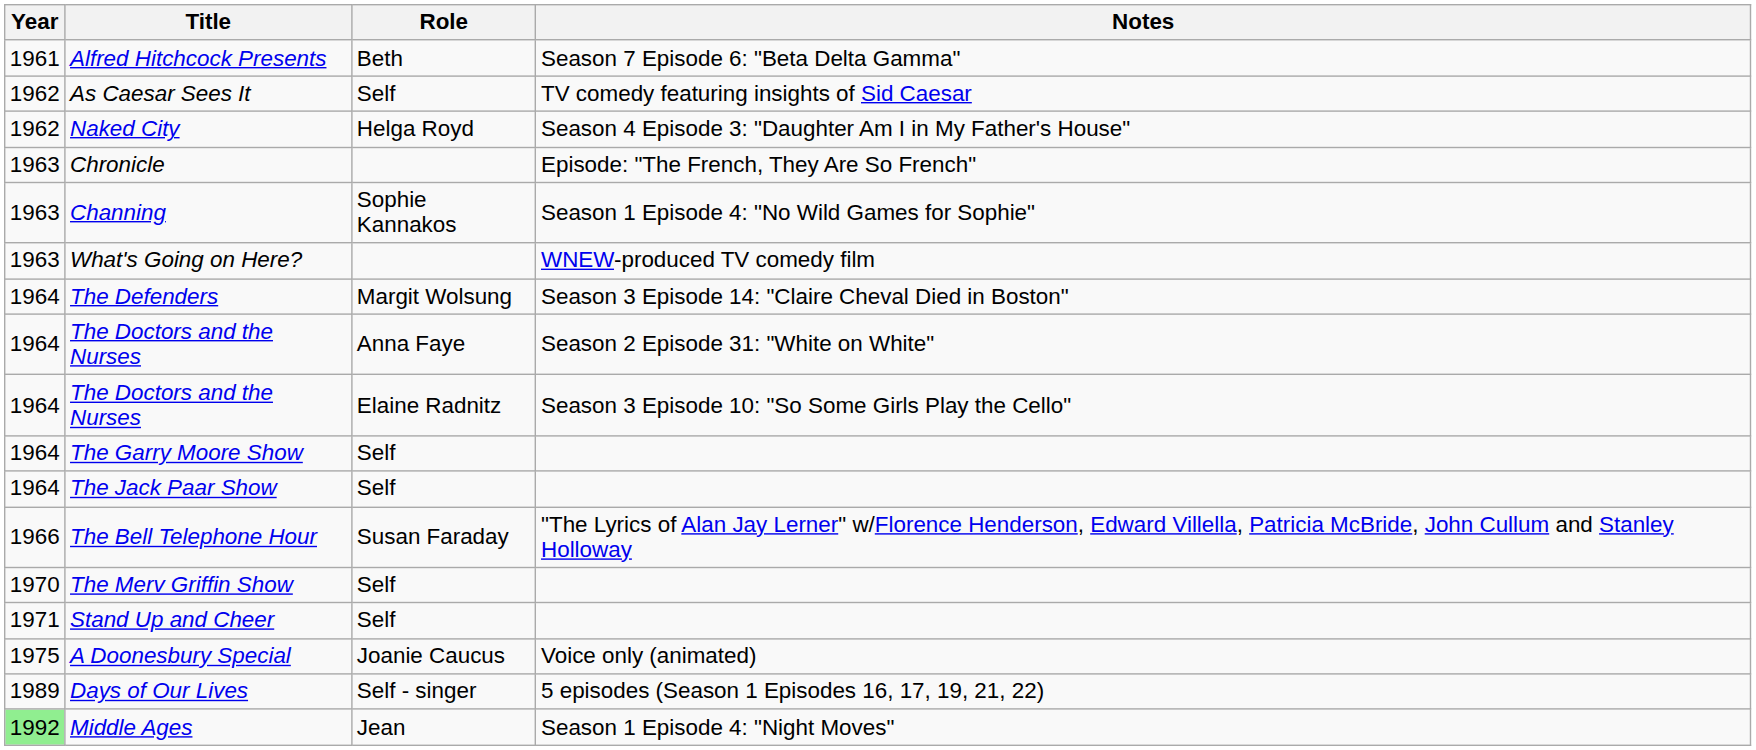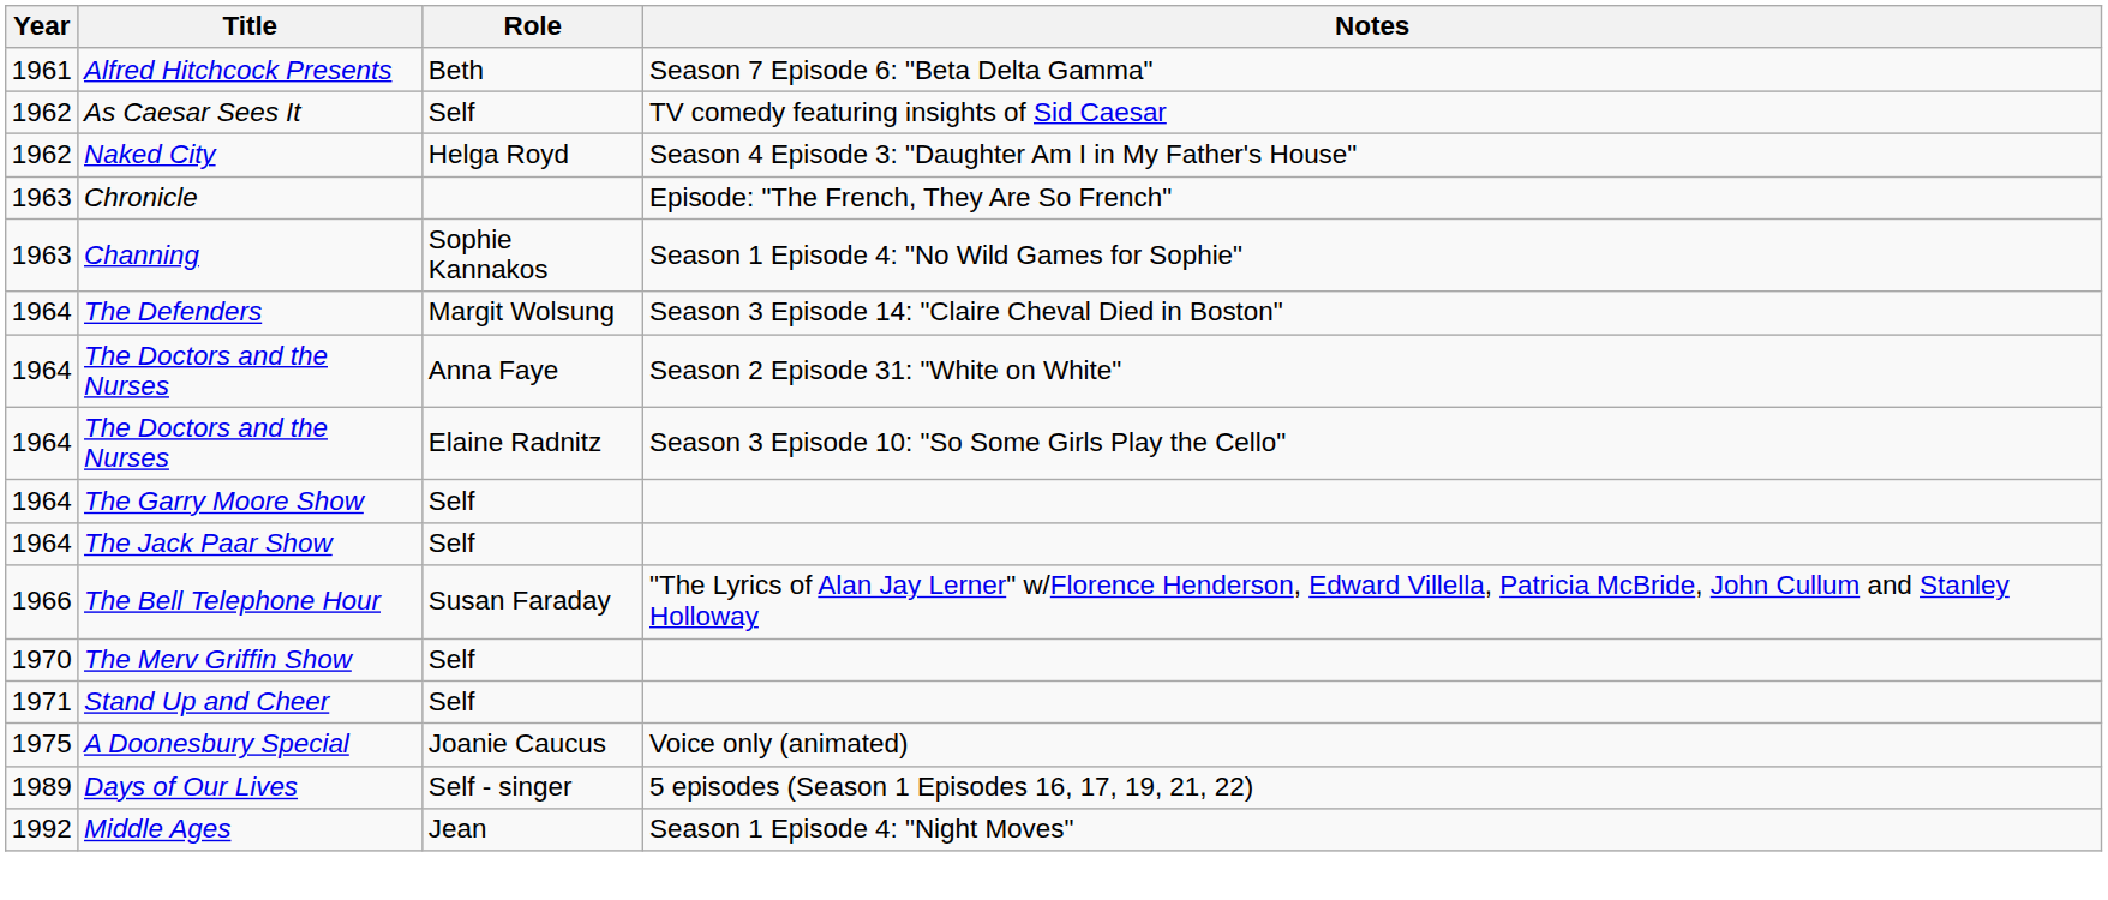 <table class="wikitable">
 <tr>
 <th>Year</th>
 <th>Title</th>
 <th>Role</th>
 <th>Notes</th>
 </tr>
 <tr>
 <td>1961</td>
 <td><em><a href='#'>Alfred Hitchcock Presents</a></em></td>
 <td>Beth</td>
 <td>Season 7 Episode 6: "Beta Delta Gamma"</td>
 </tr>
 <tr>
 <td>1962</td>
 <td><em>As Caesar Sees It</em></td>
 <td>Self</td>
 <td>TV comedy featuring insights of <a href='#'>Sid Caesar</a></td>
 </tr>
 <tr>
 <td>1962</td>
 <td><em><a href='#'>Naked City</a></em></td>
 <td>Helga Royd</td>
 <td>Season 4 Episode 3: "Daughter Am I in My Father's House"</td>
 </tr>
 <tr>
 <td>1963</td>
 <td><em>Chronicle</em></td>
 <td></td>
 <td>Episode: "The French, They Are So French"</td>
 </tr>
 <tr>
 <td>1963</td>
 <td><em><a href='#'>Channing</a></em></td>
 <td>Sophie Kannakos</td>
 <td>Season 1 Episode 4: "No Wild Games for Sophie"</td>
-</tr>
-<tr>
-<td>1963</td>
-<td><em>What's Going on Here?</em></td>
-<td></td>
-<td><a href='#'>WNEW</a>-produced TV comedy film</td>
 </tr>
 <tr>
 <td>1964</td>
 <td><em><a href='#'>The Defenders</a></em></td>
 <td>Margit Wolsung</td>
 <td>Season 3 Episode 14: "Claire Cheval Died in Boston"</td>
 </tr>
 <tr>
 <td>1964</td>
 <td><em><a href='#'>The Doctors and the Nurses</a></em></td>
 <td>Anna Faye</td>
 <td>Season 2 Episode 31: "White on White"</td>
 </tr>
 <tr>
 <td>1964</td>
 <td><em><a href='#'>The Doctors and the Nurses</a></em></td>
 <td>Elaine Radnitz</td>
 <td>Season 3 Episode 10: "So Some Girls Play the Cello"</td>
 </tr>
 <tr>
 <td>1964</td>
 <td><em><a href='#'>The Garry Moore Show</a></em></td>
 <td>Self</td>
 <td></td>
 </tr>
 <tr>
 <td>1964</td>
 <td><em><a href='#'>The Jack Paar Show</a></em></td>
 <td>Self</td>
 <td></td>
 </tr>
 <tr>
 <td>1966</td>
 <td><em><a href='#'>The Bell Telephone Hour</a></em></td>
 <td>Susan Faraday</td>
 <td>"The Lyrics of <a href='#'>Alan Jay Lerner</a>" w/<a href='#'>Florence Henderson</a>, <a href='#'>Edward Villella</a>, <a href='#'>Patricia McBride</a>, <a href='#'>John Cullum</a> and <a href='#'>Stanley Holloway</a></td>
 </tr>
 <tr>
 <td>1970</td>
 <td><em><a href='#'>The Merv Griffin Show</a></em></td>
 <td>Self</td>
 <td></td>
 </tr>
 <tr>
 <td>1971</td>
 <td><em><a href='#'>Stand Up and Cheer</a></em></td>
 <td>Self</td>
 <td></td>
 </tr>
 <tr>
 <td>1975</td>
 <td><em><a href='#'>A Doonesbury Special</a></em></td>
 <td>Joanie Caucus</td>
 <td>Voice only (animated)</td>
 </tr>
 <tr>
 <td>1989</td>
 <td><em><a href='#'>Days of Our Lives</a></em></td>
 <td>Self - singer</td>
 <td>5 episodes (Season 1 Episodes 16, 17, 19, 21, 22)</td>
 </tr>
 <tr>
-<td style="background: lightgreen;">1992</td>
+<td>1992</td>
 <td><em><a href='#'>Middle Ages</a></em></td>
 <td>Jean</td>
 <td>Season 1 Episode 4: "Night Moves"</td>
 </tr>
 </table>
